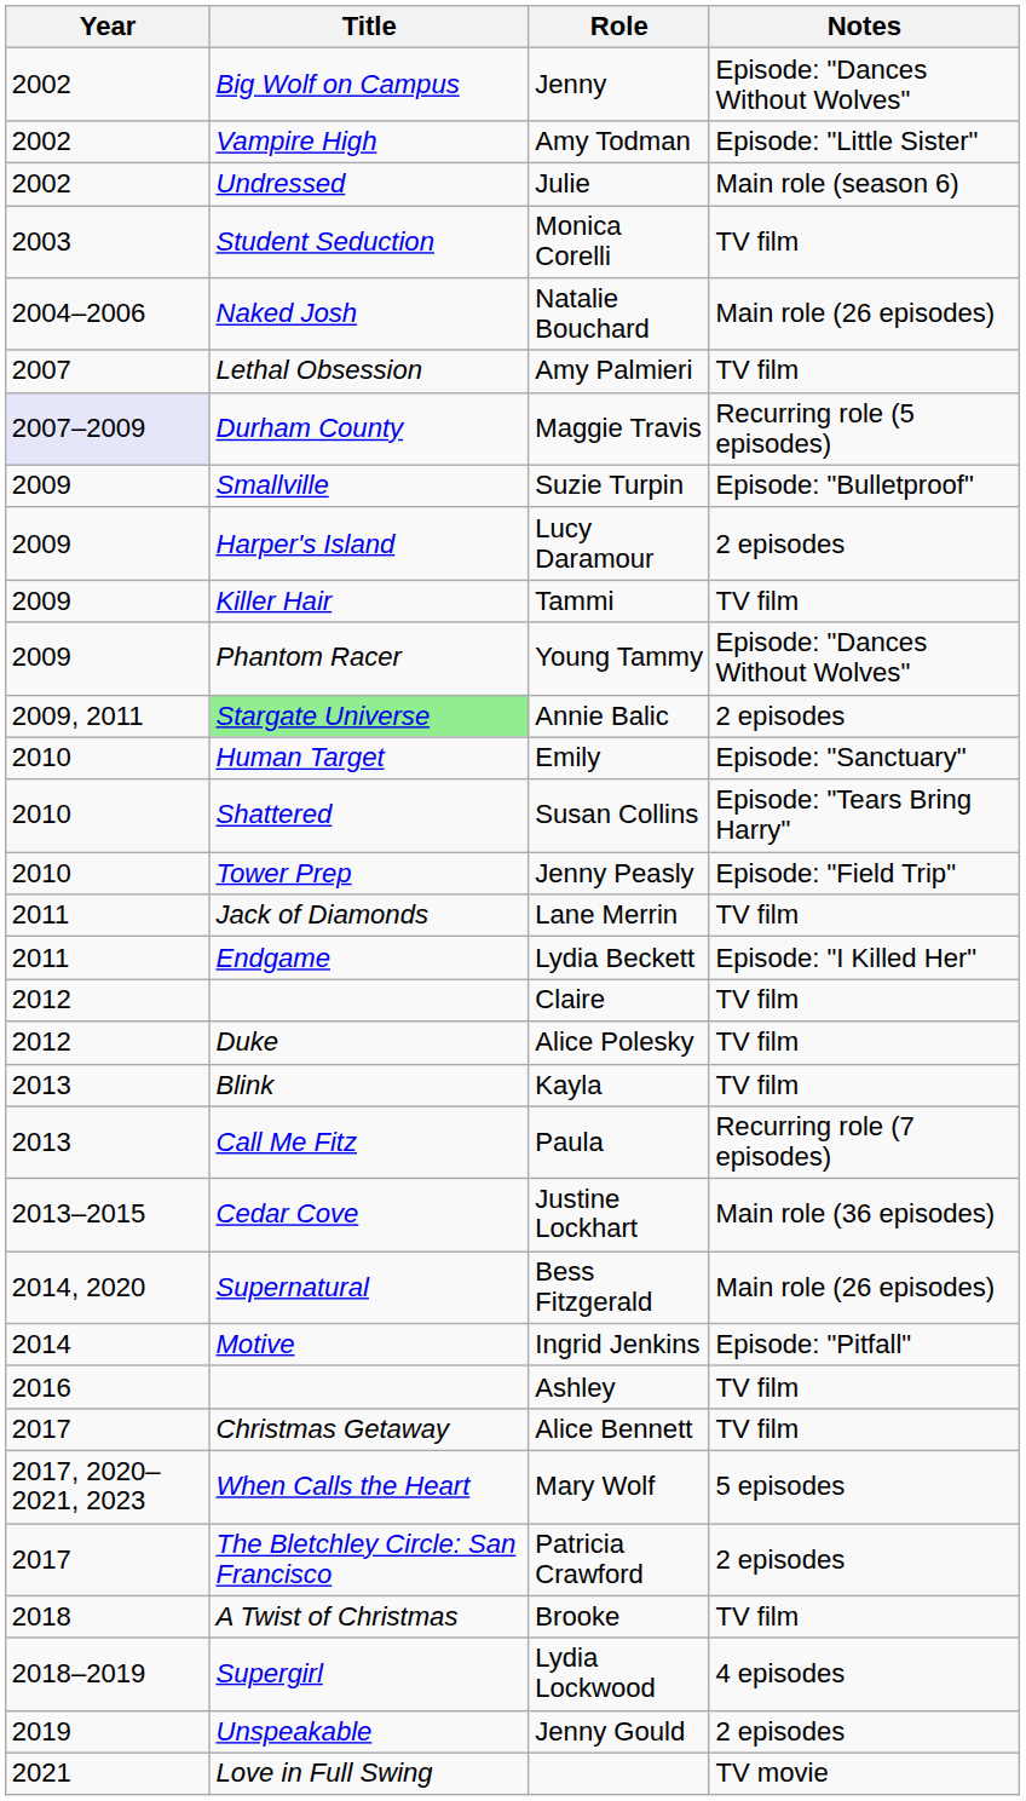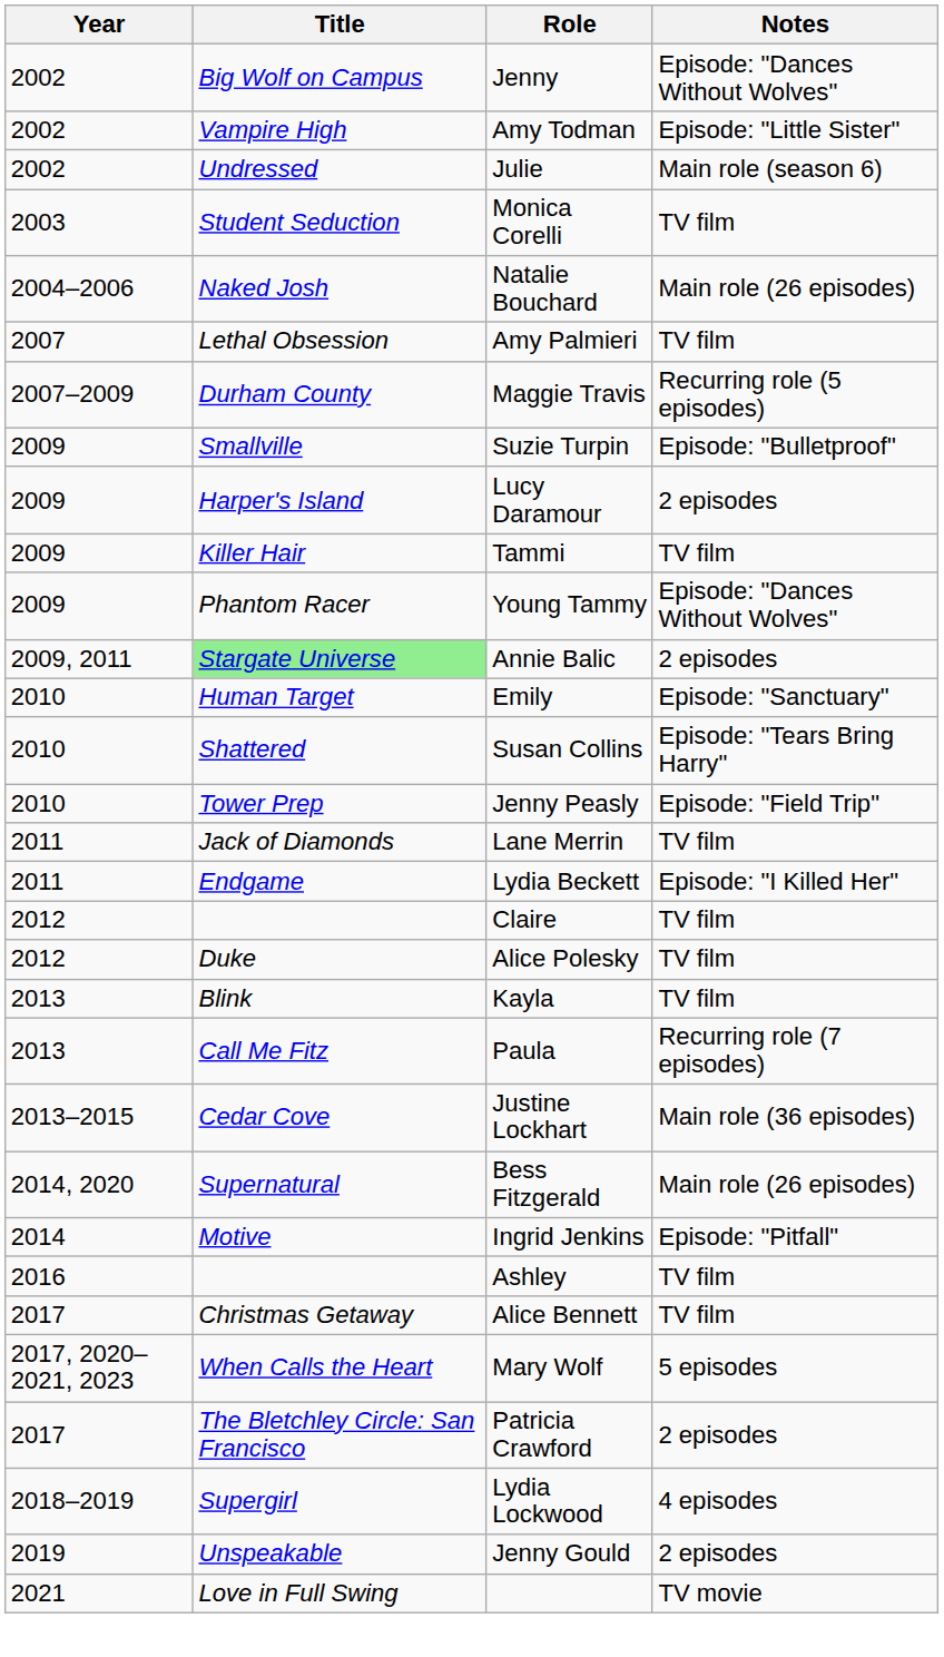 <table class="wikitable sortable">
 <tr>
 <th>Year</th>
 <th>Title</th>
 <th>Role</th>
 <th class="unsortable">Notes</th>
 </tr>
 <tr>
 <td>2002</td>
 <td><em><a href='#'>Big Wolf on Campus</a></em></td>
 <td>Jenny</td>
 <td>Episode: "Dances Without Wolves"</td>
 </tr>
 <tr>
 <td>2002</td>
 <td><em><a href='#'>Vampire High</a></em></td>
 <td>Amy Todman</td>
 <td>Episode: "Little Sister"</td>
 </tr>
 <tr>
 <td>2002</td>
 <td><em><a href='#'>Undressed</a></em></td>
 <td>Julie</td>
 <td>Main role (season 6)</td>
 </tr>
 <tr>
 <td>2003</td>
 <td><em><a href='#'>Student Seduction</a></em></td>
 <td>Monica Corelli</td>
 <td>TV film</td>
 </tr>
 <tr>
 <td>2004–2006</td>
 <td><em><a href='#'>Naked Josh</a></em></td>
 <td>Natalie Bouchard</td>
 <td>Main role (26 episodes)</td>
 </tr>
 <tr>
 <td>2007</td>
 <td><em>Lethal Obsession</em></td>
 <td>Amy Palmieri</td>
 <td>TV film</td>
 </tr>
 <tr>
-<td style="background: lavender;">2007–2009</td>
+<td>2007–2009</td>
 <td><em><a href='#'>Durham County</a></em></td>
 <td>Maggie Travis</td>
 <td>Recurring role (5 episodes)</td>
 </tr>
 <tr>
 <td>2009</td>
 <td><em><a href='#'>Smallville</a></em></td>
 <td>Suzie Turpin</td>
 <td>Episode: "Bulletproof"</td>
 </tr>
 <tr>
 <td>2009</td>
 <td><em><a href='#'>Harper's Island</a></em></td>
 <td>Lucy Daramour</td>
 <td>2 episodes</td>
 </tr>
 <tr>
 <td>2009</td>
 <td><em><a href='#'>Killer Hair</a></em></td>
 <td>Tammi</td>
 <td>TV film</td>
 </tr>
 <tr>
 <td>2009</td>
 <td><em>Phantom Racer</em></td>
 <td>Young Tammy</td>
 <td>Episode: "Dances Without Wolves"</td>
 </tr>
 <tr>
 <td>2009, 2011</td>
 <td style="background: lightgreen;"><em><a href='#'>Stargate Universe</a></em></td>
 <td>Annie Balic</td>
 <td>2 episodes</td>
 </tr>
 <tr>
 <td>2010</td>
 <td><em><a href='#'>Human Target</a></em></td>
 <td>Emily</td>
 <td>Episode: "Sanctuary"</td>
 </tr>
 <tr>
 <td>2010</td>
 <td><em><a href='#'>Shattered</a></em></td>
 <td>Susan Collins</td>
 <td>Episode: "Tears Bring Harry"</td>
 </tr>
 <tr>
 <td>2010</td>
 <td><em><a href='#'>Tower Prep</a></em></td>
 <td>Jenny Peasly</td>
 <td>Episode: "Field Trip"</td>
 </tr>
 <tr>
 <td>2011</td>
 <td><em>Jack of Diamonds</em></td>
 <td>Lane Merrin</td>
 <td>TV film</td>
 </tr>
 <tr>
 <td>2011</td>
 <td><em><a href='#'>Endgame</a></em></td>
 <td>Lydia Beckett</td>
 <td>Episode: "I Killed Her"</td>
 </tr>
 <tr>
 <td>2012</td>
 <td><em></em></td>
 <td>Claire</td>
 <td>TV film</td>
 </tr>
 <tr>
 <td>2012</td>
 <td><em>Duke</em></td>
 <td>Alice Polesky</td>
 <td>TV film</td>
 </tr>
 <tr>
 <td>2013</td>
 <td><em>Blink</em></td>
 <td>Kayla</td>
 <td>TV film</td>
 </tr>
 <tr>
 <td>2013</td>
 <td><em><a href='#'>Call Me Fitz</a></em></td>
 <td>Paula</td>
 <td>Recurring role (7 episodes)</td>
 </tr>
 <tr>
 <td>2013–2015</td>
 <td><em><a href='#'>Cedar Cove</a></em></td>
 <td>Justine Lockhart</td>
 <td>Main role (36 episodes)</td>
 </tr>
 <tr>
 <td>2014, 2020</td>
 <td><em><a href='#'>Supernatural</a></em></td>
 <td>Bess Fitzgerald</td>
 <td>Main role (26 episodes)</td>
 </tr>
 <tr>
 <td>2014</td>
 <td><em><a href='#'>Motive</a></em></td>
 <td>Ingrid Jenkins</td>
 <td>Episode: "Pitfall"</td>
 </tr>
 <tr>
 <td>2016</td>
 <td><em></em></td>
 <td>Ashley</td>
 <td>TV film</td>
 </tr>
 <tr>
 <td>2017</td>
 <td><em>Christmas Getaway</em></td>
 <td>Alice Bennett</td>
 <td>TV film</td>
 </tr>
 <tr>
 <td>2017, 2020–2021, 2023</td>
 <td><em><a href='#'>When Calls the Heart</a></em></td>
 <td>Mary Wolf</td>
 <td>5 episodes</td>
 </tr>
 <tr>
 <td>2017</td>
 <td data-sort-value="Bletchley Circle: San Francisco, The"><em><a href='#'>The Bletchley Circle: San Francisco</a></em></td>
 <td>Patricia Crawford</td>
 <td>2 episodes</td>
 </tr>
 <tr>
-<td>2018</td>
-<td data-sort-value="Twist of Christmas, A"><em>A Twist of Christmas</em></td>
-<td>Brooke</td>
-<td>TV film</td>
-</tr>
-<tr>
 <td>2018–2019</td>
 <td><em><a href='#'>Supergirl</a></em></td>
 <td>Lydia Lockwood</td>
 <td>4 episodes</td>
 </tr>
 <tr>
 <td>2019</td>
 <td><em><a href='#'>Unspeakable</a></em></td>
 <td>Jenny Gould</td>
 <td>2 episodes</td>
 </tr>
 <tr>
 <td>2021</td>
 <td><em>Love in Full Swing</em></td>
 <td></td>
 <td>TV movie</td>
 </tr>
 </table>
